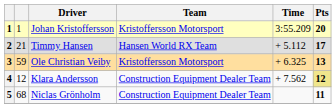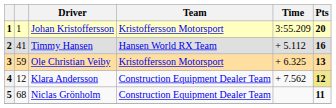 <table class="wikitable" style="font-size:95%">
 <tr>
 <th></th>
 <th></th>
 <th>Driver</th>
 <th>Team</th>
 <th>Time</th>
 <th>Pts</th>
 </tr>
 <tr>
 <th style="background:#ffffbf;">1</th>
 <td style="background:#ffffbf;">1</td>
 <td style="background:#ffffbf;"> <a href='#'>Johan Kristoffersson</a></td>
 <td style="background:#ffffbf;"><a href='#'>Kristoffersson Motorsport</a></td>
 <td style="background:#ffffbf;">3:55.209</td>
 <td style="background:#ffffbf;"><strong>20</strong></td>
 </tr>
 <tr>
 <th style="background:#dfdfdf;">2</th>
-<td style="background:#dfdfdf;">21</td>
+<td style="background:#dfdfdf;">41</td>
 <td style="background:#dfdfdf;"> <a href='#'>Timmy Hansen</a></td>
 <td style="background:#dfdfdf;"><a href='#'>Hansen World RX Team</a></td>
 <td style="background:#dfdfdf;">+ 5.112</td>
-<td style="background:#dfdfdf;"><strong>17</strong></td>
+<td style="background:#dfdfdf;"><strong>16</strong></td>
 </tr>
 <tr>
 <th style="background:#ffdf9f;">3</th>
 <td style="background:#ffdf9f;">59</td>
 <td style="background:#ffdf9f;"> <a href='#'>Ole Christian Veiby</a></td>
 <td style="background:#ffdf9f;"><a href='#'>Kristoffersson Motorsport</a></td>
 <td style="background:#ffdf9f;">+ 6.325</td>
 <td style="background:#ffdf9f;"><strong>13</strong></td>
 </tr>
 <tr>
 <th>4</th>
 <td>12</td>
 <td> <a href='#'>Klara Andersson</a></td>
 <td><a href='#'>Construction Equipment Dealer Team</a></td>
 <td>+ 7.562</td>
 <td style="background: khaki;"><strong>12</strong></td>
 </tr>
 <tr>
 <th>5</th>
 <td>68</td>
 <td> <a href='#'>Niclas Grönholm</a></td>
 <td><a href='#'>Construction Equipment Dealer Team</a></td>
 <td><strong></strong></td>
 <td><strong>11</strong></td>
 </tr>
 <tr>
 </tr>
 </table>
